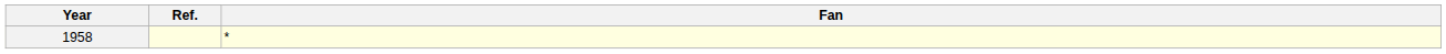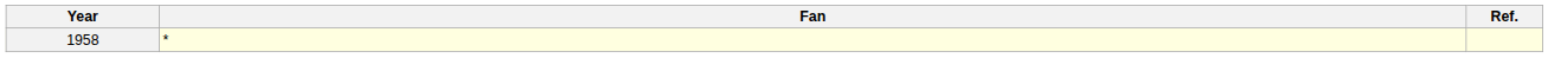 <table class="wikitable" width="85%" cellpadding="5" style="margin: 1em auto 1em auto">
 <tr>
 <th width="10%" scope="col">Year</th>
+<th width="85%" scope="col">Fan</th>
 <th width="5%" scope="col" class="unsortable">Ref.</th>
-<th width="85%" scope="col">Fan</th>
 </tr>
 <tr style="background:lightyellow;">
 <th scope="row" align="center" style="font-weight:normal;">1958</th>
+<td>*</td>
 <td align="center"></td>
-<td>*</td>
 </tr>
 </table>
